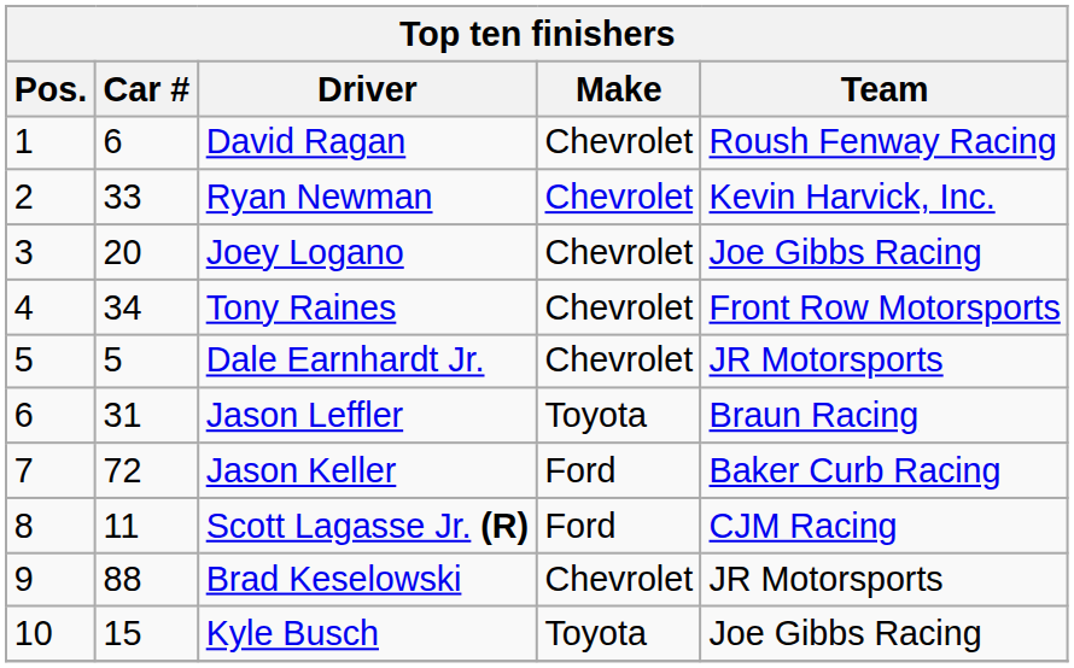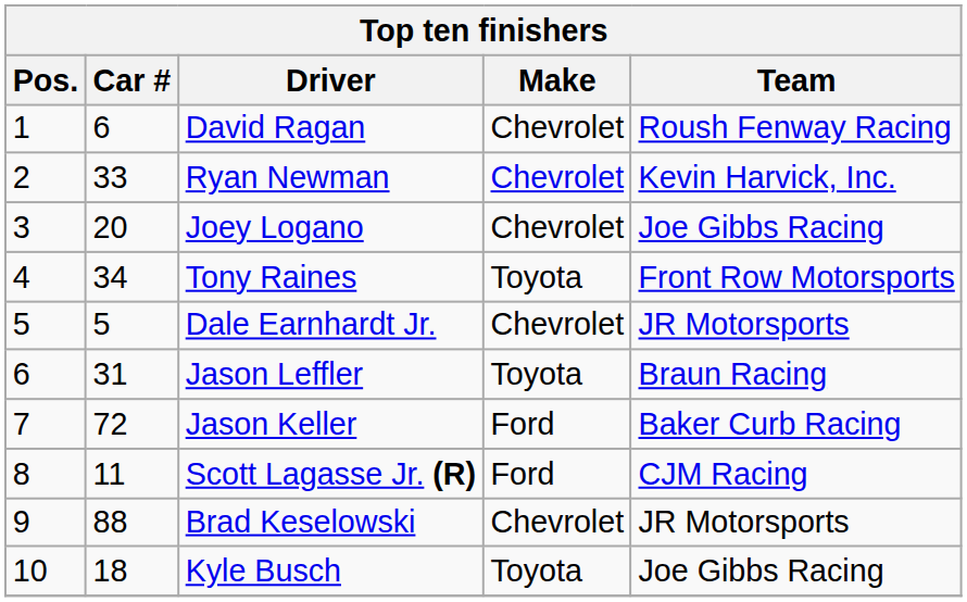 <table class="wikitable" style="font-size: 90%;">
 <tr>
 <th colspan=9>Top ten finishers</th>
 </tr>
 <tr>
 <th>Pos.</th>
 <th>Car #</th>
 <th>Driver</th>
 <th>Make</th>
 <th>Team</th>
 </tr>
 <tr>
 <td>1</td>
 <td>6</td>
 <td><a href='#'>David Ragan</a></td>
 <td>Chevrolet</td>
 <td><a href='#'>Roush Fenway Racing</a></td>
 </tr>
 <tr>
 <td>2</td>
 <td>33</td>
 <td><a href='#'>Ryan Newman</a></td>
 <td><a href='#'>Chevrolet</a></td>
 <td><a href='#'>Kevin Harvick, Inc.</a></td>
 </tr>
 <tr>
 <td>3</td>
 <td>20</td>
 <td><a href='#'>Joey Logano</a></td>
 <td>Chevrolet</td>
 <td><a href='#'>Joe Gibbs Racing</a></td>
 </tr>
 <tr>
 <td>4</td>
 <td>34</td>
 <td><a href='#'>Tony Raines</a></td>
-<td>Chevrolet</td>
+<td>Toyota</td>
 <td><a href='#'>Front Row Motorsports</a></td>
 </tr>
 <tr>
 <td>5</td>
 <td>5</td>
 <td><a href='#'>Dale Earnhardt Jr.</a></td>
 <td>Chevrolet</td>
 <td><a href='#'>JR Motorsports</a></td>
 </tr>
 <tr>
 <td>6</td>
 <td>31</td>
 <td><a href='#'>Jason Leffler</a></td>
 <td>Toyota</td>
 <td><a href='#'>Braun Racing</a></td>
 </tr>
 <tr>
 <td>7</td>
 <td>72</td>
 <td><a href='#'>Jason Keller</a></td>
 <td>Ford</td>
 <td><a href='#'>Baker Curb Racing</a></td>
 </tr>
 <tr>
 <td>8</td>
 <td>11</td>
 <td><a href='#'>Scott Lagasse Jr.</a> <strong>(R)</strong></td>
 <td>Ford</td>
 <td><a href='#'>CJM Racing</a></td>
 </tr>
 <tr>
 <td>9</td>
 <td>88</td>
 <td><a href='#'>Brad Keselowski</a></td>
 <td>Chevrolet</td>
 <td>JR Motorsports</td>
 </tr>
 <tr>
 <td>10</td>
-<td>15</td>
+<td>18</td>
 <td><a href='#'>Kyle Busch</a></td>
 <td>Toyota</td>
 <td>Joe Gibbs Racing</td>
 </tr>
 <tr>
 </tr>
 </table>
